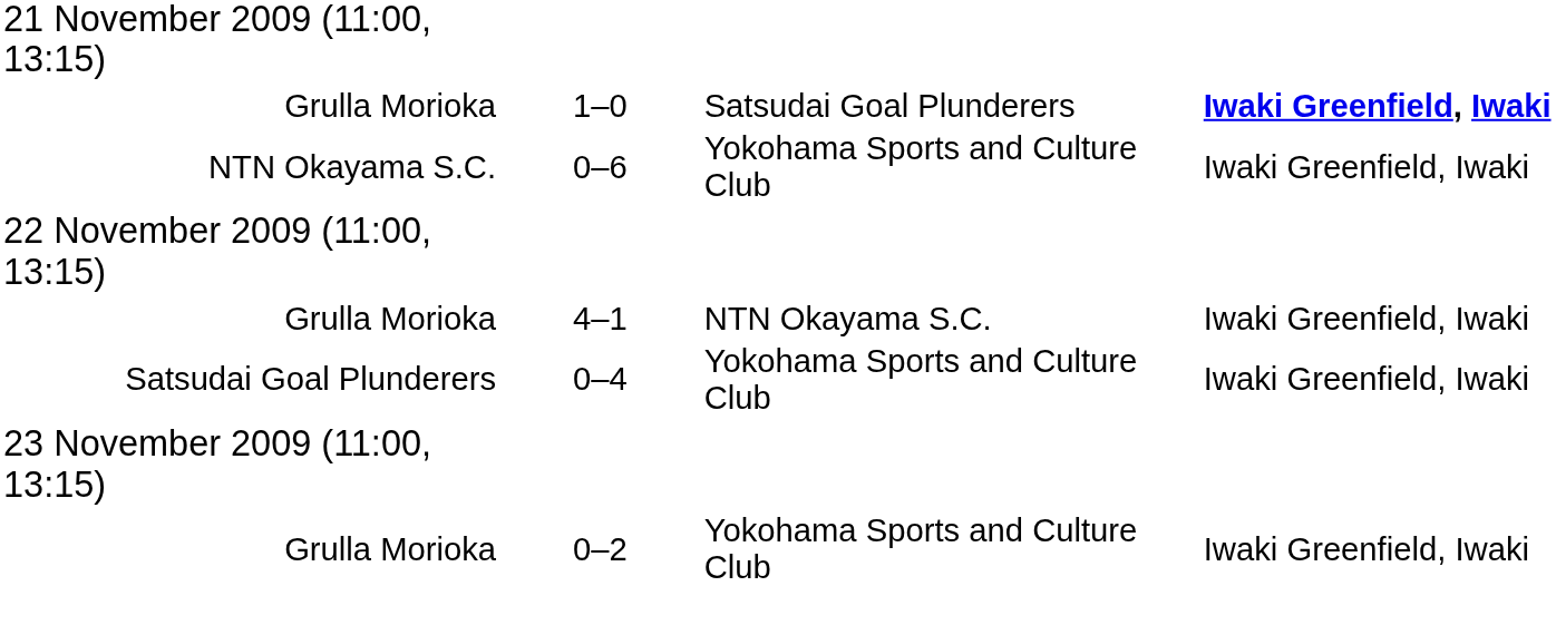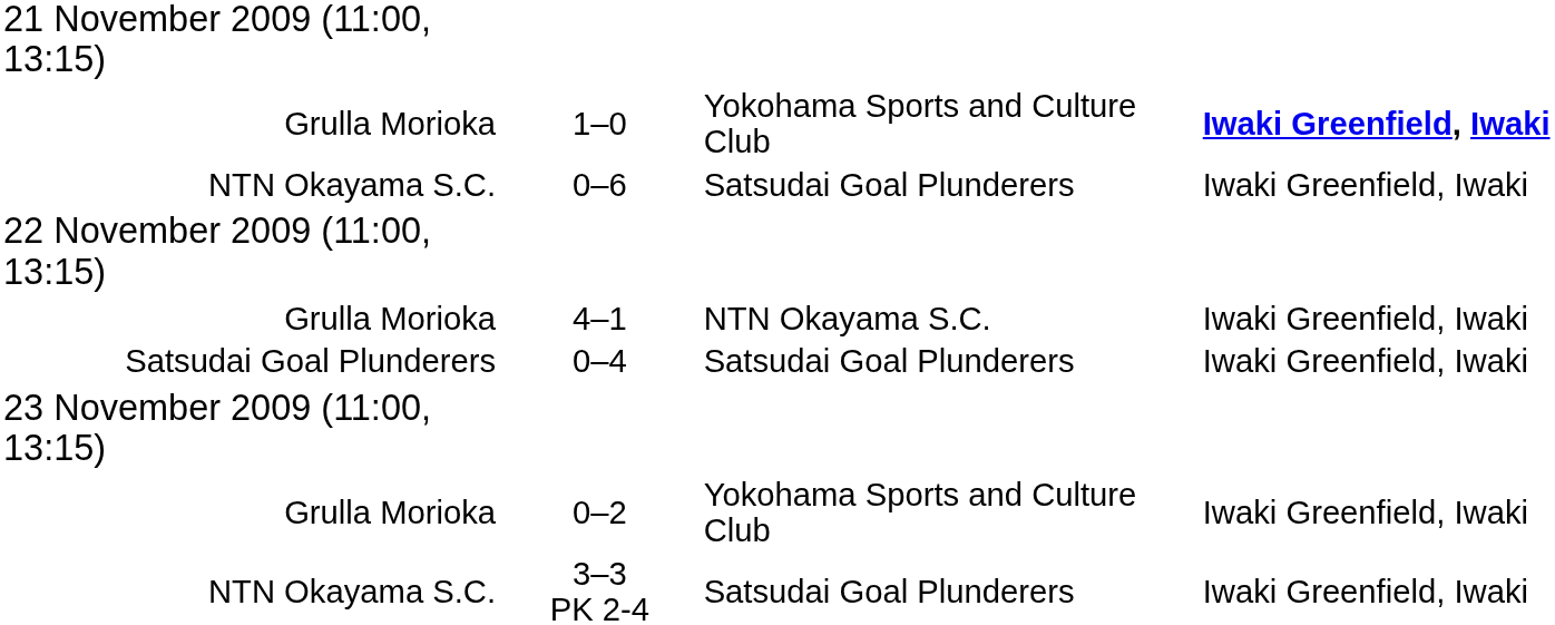 <table style="width:100%;" cellspacing="1">
 <tr>
 <th width=25%></th>
 <th width=10%></th>
 <th width=25%></th>
 </tr>
 <tr>
 <td>21 November 2009 (11:00, 13:15)</td>
 </tr>
 <tr style=font-size:90%>
 <td align=right>Grulla Morioka</td>
 <td align=center>1–0</td>
-<td>Satsudai Goal Plunderers</td>
+<td>Yokohama Sports and Culture Club</td>
 <td><strong><a href='#'>Iwaki Greenfield</a>, <a href='#'>Iwaki</a></strong></td>
 </tr>
 <tr style=font-size:90%>
 <td align=right>NTN Okayama S.C.</td>
 <td align=center>0–6</td>
-<td>Yokohama Sports and Culture Club</td>
+<td>Satsudai Goal Plunderers</td>
 <td>Iwaki Greenfield, Iwaki</td>
 </tr>
 <tr>
 </tr>
 <tr>
 <td>22 November 2009 (11:00, 13:15)</td>
 </tr>
 <tr style=font-size:90%>
 <td align=right>Grulla Morioka</td>
 <td align=center>4–1</td>
 <td>NTN Okayama S.C.</td>
 <td>Iwaki Greenfield, Iwaki</td>
 </tr>
 <tr style=font-size:90%>
 <td align=right>Satsudai Goal Plunderers</td>
 <td align=center>0–4</td>
-<td>Yokohama Sports and Culture Club</td>
+<td>Satsudai Goal Plunderers</td>
 <td>Iwaki Greenfield, Iwaki</td>
 </tr>
 <tr>
 </tr>
 <tr>
 <td>23 November 2009 (11:00, 13:15)</td>
 </tr>
 <tr style=font-size:90%>
 <td align=right>Grulla Morioka</td>
 <td align=center>0–2</td>
 <td>Yokohama Sports and Culture Club</td>
 <td>Iwaki Greenfield, Iwaki</td>
 </tr>
+<tr style=font-size:90%>
+<td align=right>NTN Okayama S.C.</td>
+<td align=center>3–3<br>PK 2-4</td>
+<td>Satsudai Goal Plunderers</td>
+<td>Iwaki Greenfield, Iwaki</td>
+</tr>
 </table>
